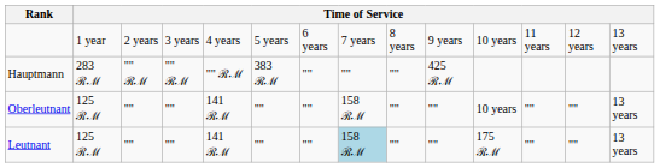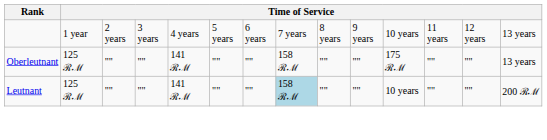 <table class="wikitable mw-collapsible">
 <tr>
 <th>Rank</th>
 <th colspan="13">Time of Service</th>
 </tr>
 <tr>
 <td></td>
 <td>1 year</td>
 <td>2 years</td>
 <td>3 years</td>
 <td>4 years</td>
 <td>5 years</td>
 <td>6 years</td>
 <td>7 years</td>
 <td>8 years</td>
 <td>9 years</td>
 <td>10 years</td>
 <td>11 years</td>
 <td>12 years</td>
 <td>13 years</td>
 </tr>
 <tr>
-<td>Hauptmann</td>
-<td>283 ℛℳ</td>
-<td>"" ℛℳ</td>
-<td>"" ℛℳ</td>
-<td>"" ℛℳ</td>
-<td>383 ℛℳ</td>
-<td>""</td>
-<td>""</td>
-<td>""</td>
-<td>425 ℛℳ</td>
-<td></td>
-<td></td>
-<td></td>
-<td></td>
-</tr>
-<tr>
 <td><a href='#'>Oberleutnant</a></td>
 <td>125 ℛℳ</td>
 <td>""</td>
 <td>""</td>
 <td>141 ℛℳ</td>
 <td>""</td>
 <td>""</td>
 <td>158 ℛℳ</td>
 <td>""</td>
 <td>""</td>
-<td>10 years</td>
+<td>175 ℛℳ</td>
 <td>""</td>
 <td>""</td>
 <td>13 years</td>
 </tr>
 <tr>
 <td><a href='#'>Leutnant</a></td>
 <td>125 ℛℳ</td>
 <td>""</td>
 <td>""</td>
 <td>141 ℛℳ</td>
 <td>""</td>
 <td>""</td>
 <td style="background: lightblue;">158 ℛℳ</td>
 <td>""</td>
 <td>""</td>
-<td>175 ℛℳ</td>
+<td>10 years</td>
 <td>""</td>
 <td>""</td>
-<td>13 years</td>
+<td>200 ℛℳ</td>
 </tr>
 </table>
